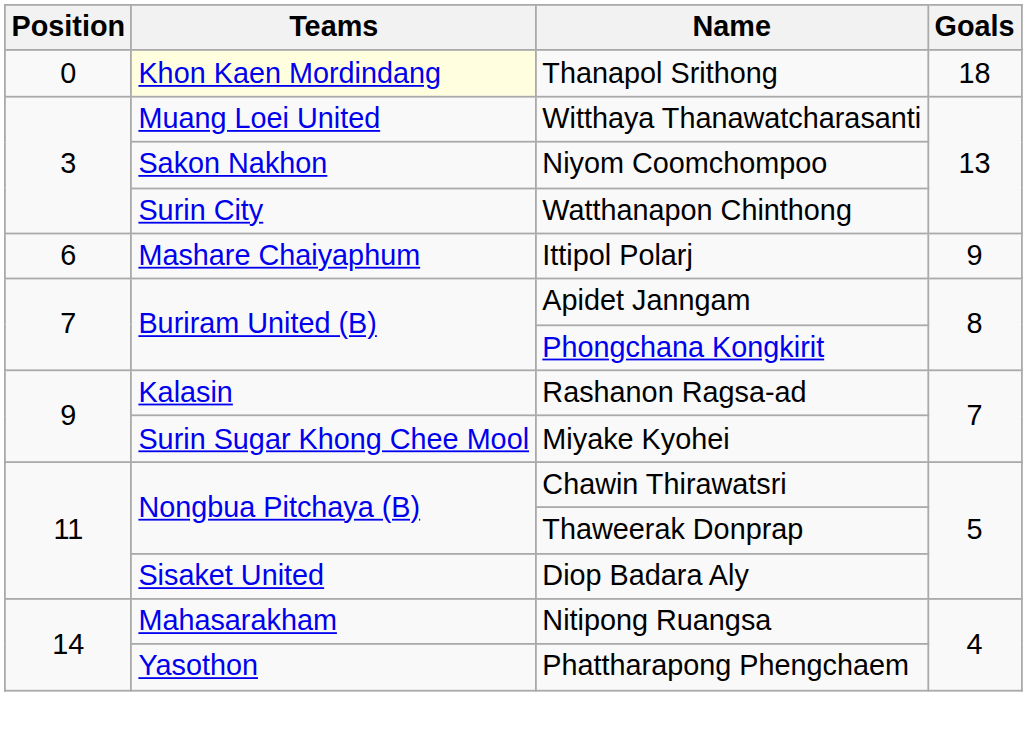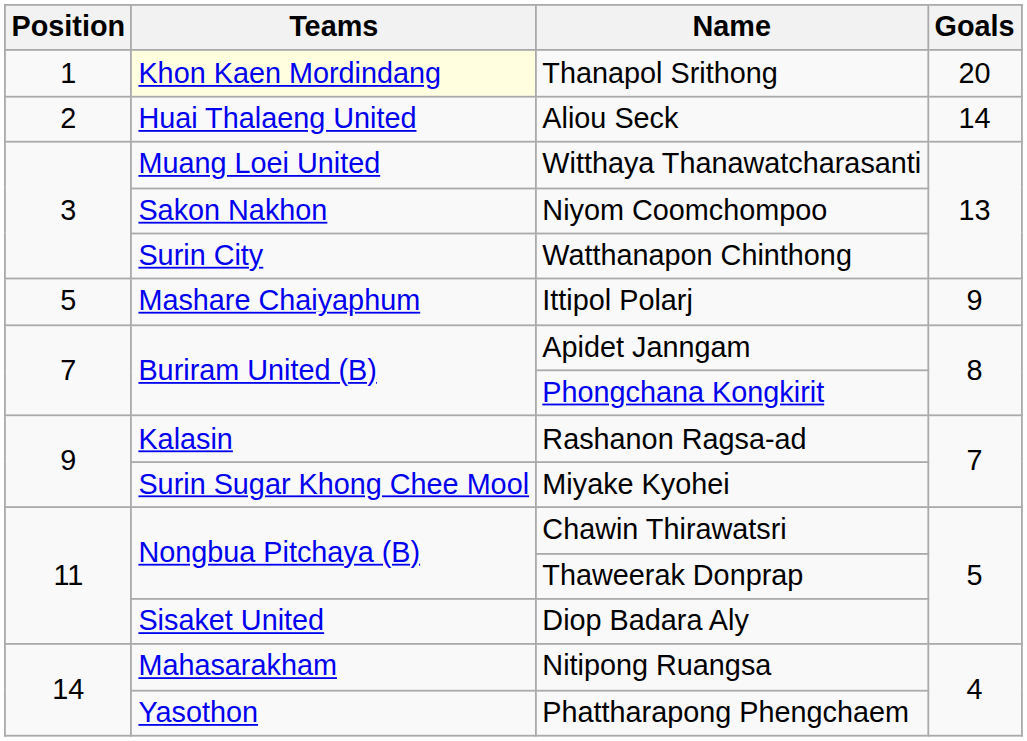 <table class="wikitable">
 <tr>
 <th>Position</th>
 <th>Teams</th>
 <th>Name</th>
 <th>Goals</th>
 </tr>
 <tr>
-<td align=center rowspan="1">0</td>
+<td align=center rowspan="1">1</td>
 <td style="background: lightyellow;"><a href='#'>Khon Kaen Mordindang</a></td>
 <td> Thanapol Srithong</td>
-<td align=center>18</td>
+<td align=center>20</td>
+</tr>
+<tr>
+<td align=center rowspan="1">2</td>
+<td><a href='#'>Huai Thalaeng United</a></td>
+<td> Aliou Seck</td>
+<td align=center>14</td>
 </tr>
 <tr>
 <td align=center rowspan="3">3</td>
 <td><a href='#'>Muang Loei United</a></td>
 <td> Witthaya Thanawatcharasanti</td>
 <td align=center rowspan="3">13</td>
 </tr>
 <tr>
 <td><a href='#'>Sakon Nakhon</a></td>
 <td> Niyom Coomchompoo</td>
 </tr>
 <tr>
 <td><a href='#'>Surin City</a></td>
 <td> Watthanapon Chinthong</td>
 </tr>
 <tr>
-<td align=center rowspan="1">6</td>
+<td align=center rowspan="1">5</td>
 <td><a href='#'>Mashare Chaiyaphum</a></td>
 <td> Ittipol Polarj</td>
 <td align=center>9</td>
 </tr>
 <tr>
 <td align=center rowspan="2">7</td>
 <td rowspan="2"><a href='#'>Buriram United (B)</a></td>
 <td> Apidet Janngam</td>
 <td align=center rowspan="2">8</td>
 </tr>
 <tr>
 <td> <a href='#'>Phongchana Kongkirit</a></td>
 </tr>
 <tr>
 <td align=center rowspan="2">9</td>
 <td><a href='#'>Kalasin</a></td>
 <td> Rashanon Ragsa-ad</td>
 <td align=center rowspan="2">7</td>
 </tr>
 <tr>
 <td><a href='#'>Surin Sugar Khong Chee Mool</a></td>
 <td> Miyake Kyohei</td>
 </tr>
 <tr>
 <td align=center rowspan="3">11</td>
 <td rowspan="2"><a href='#'>Nongbua Pitchaya (B)</a></td>
 <td> Chawin Thirawatsri</td>
 <td align=center rowspan="3">5</td>
 </tr>
 <tr>
 <td> Thaweerak Donprap</td>
 </tr>
 <tr>
 <td><a href='#'>Sisaket United</a></td>
 <td> Diop Badara Aly</td>
 </tr>
 <tr>
 <td align=center rowspan="2">14</td>
 <td><a href='#'>Mahasarakham</a></td>
 <td> Nitipong Ruangsa</td>
 <td align=center rowspan="2">4</td>
 </tr>
 <tr>
 <td><a href='#'>Yasothon</a></td>
 <td> Phattharapong Phengchaem</td>
 </tr>
 </table>
